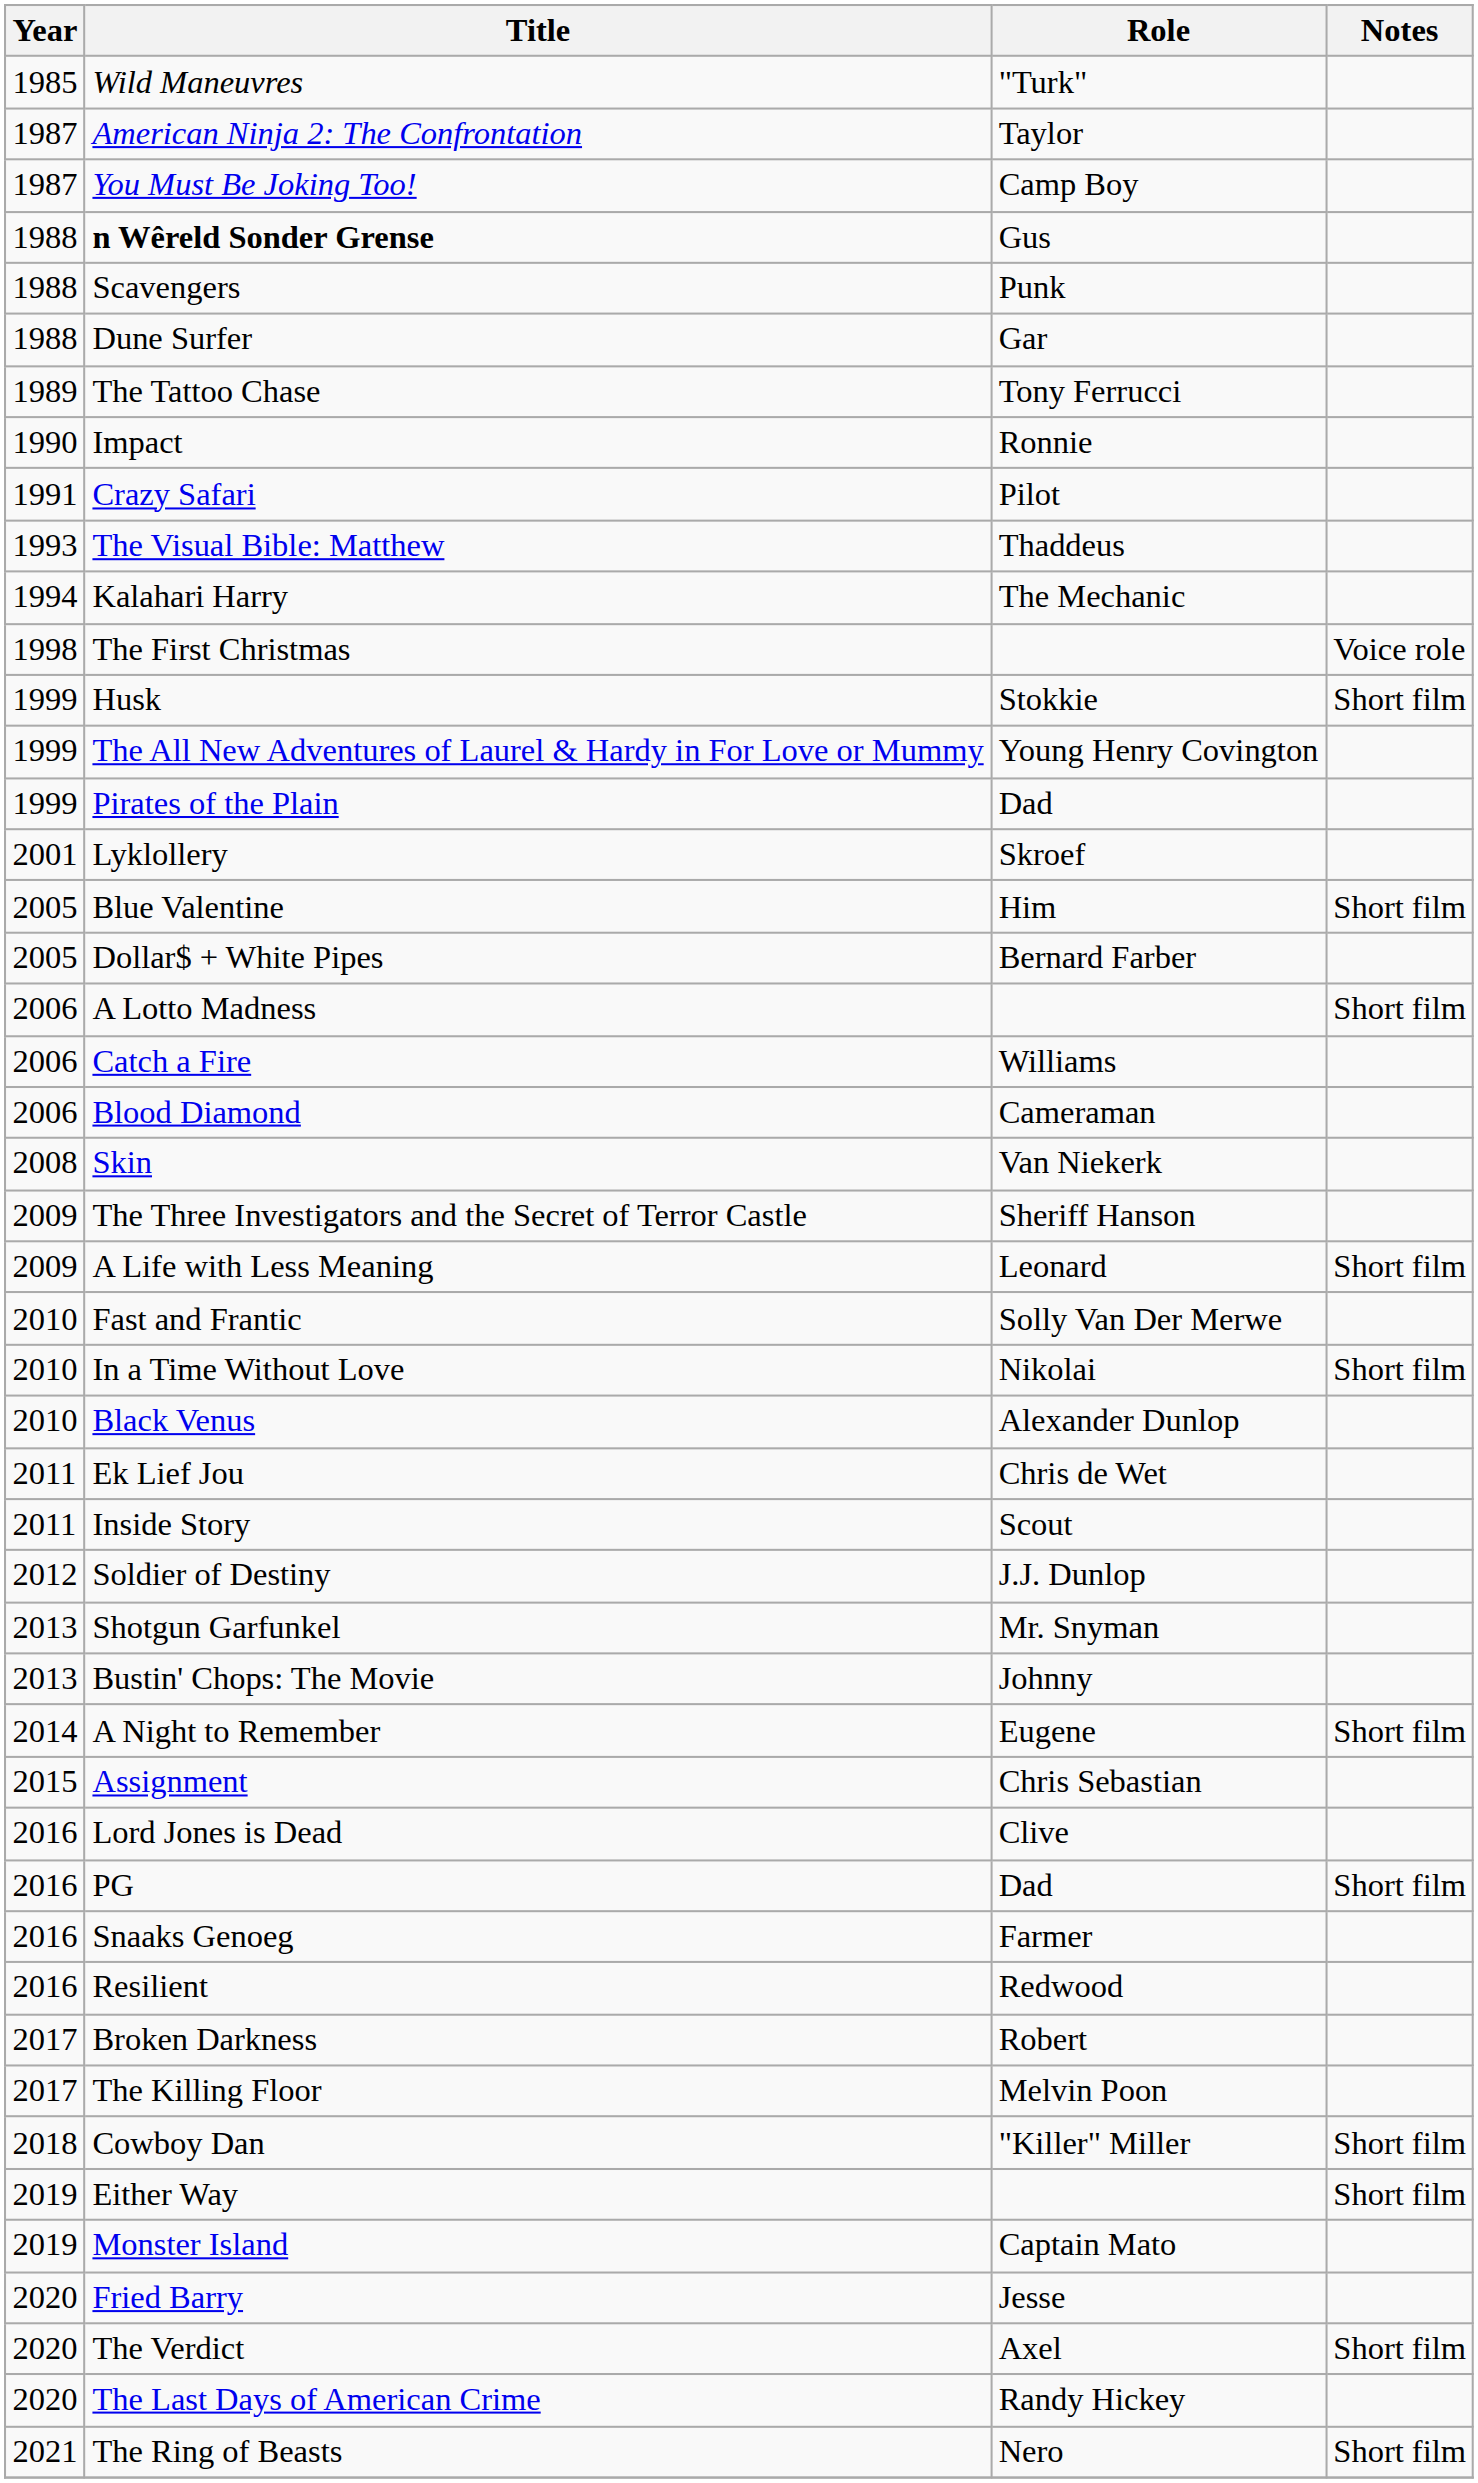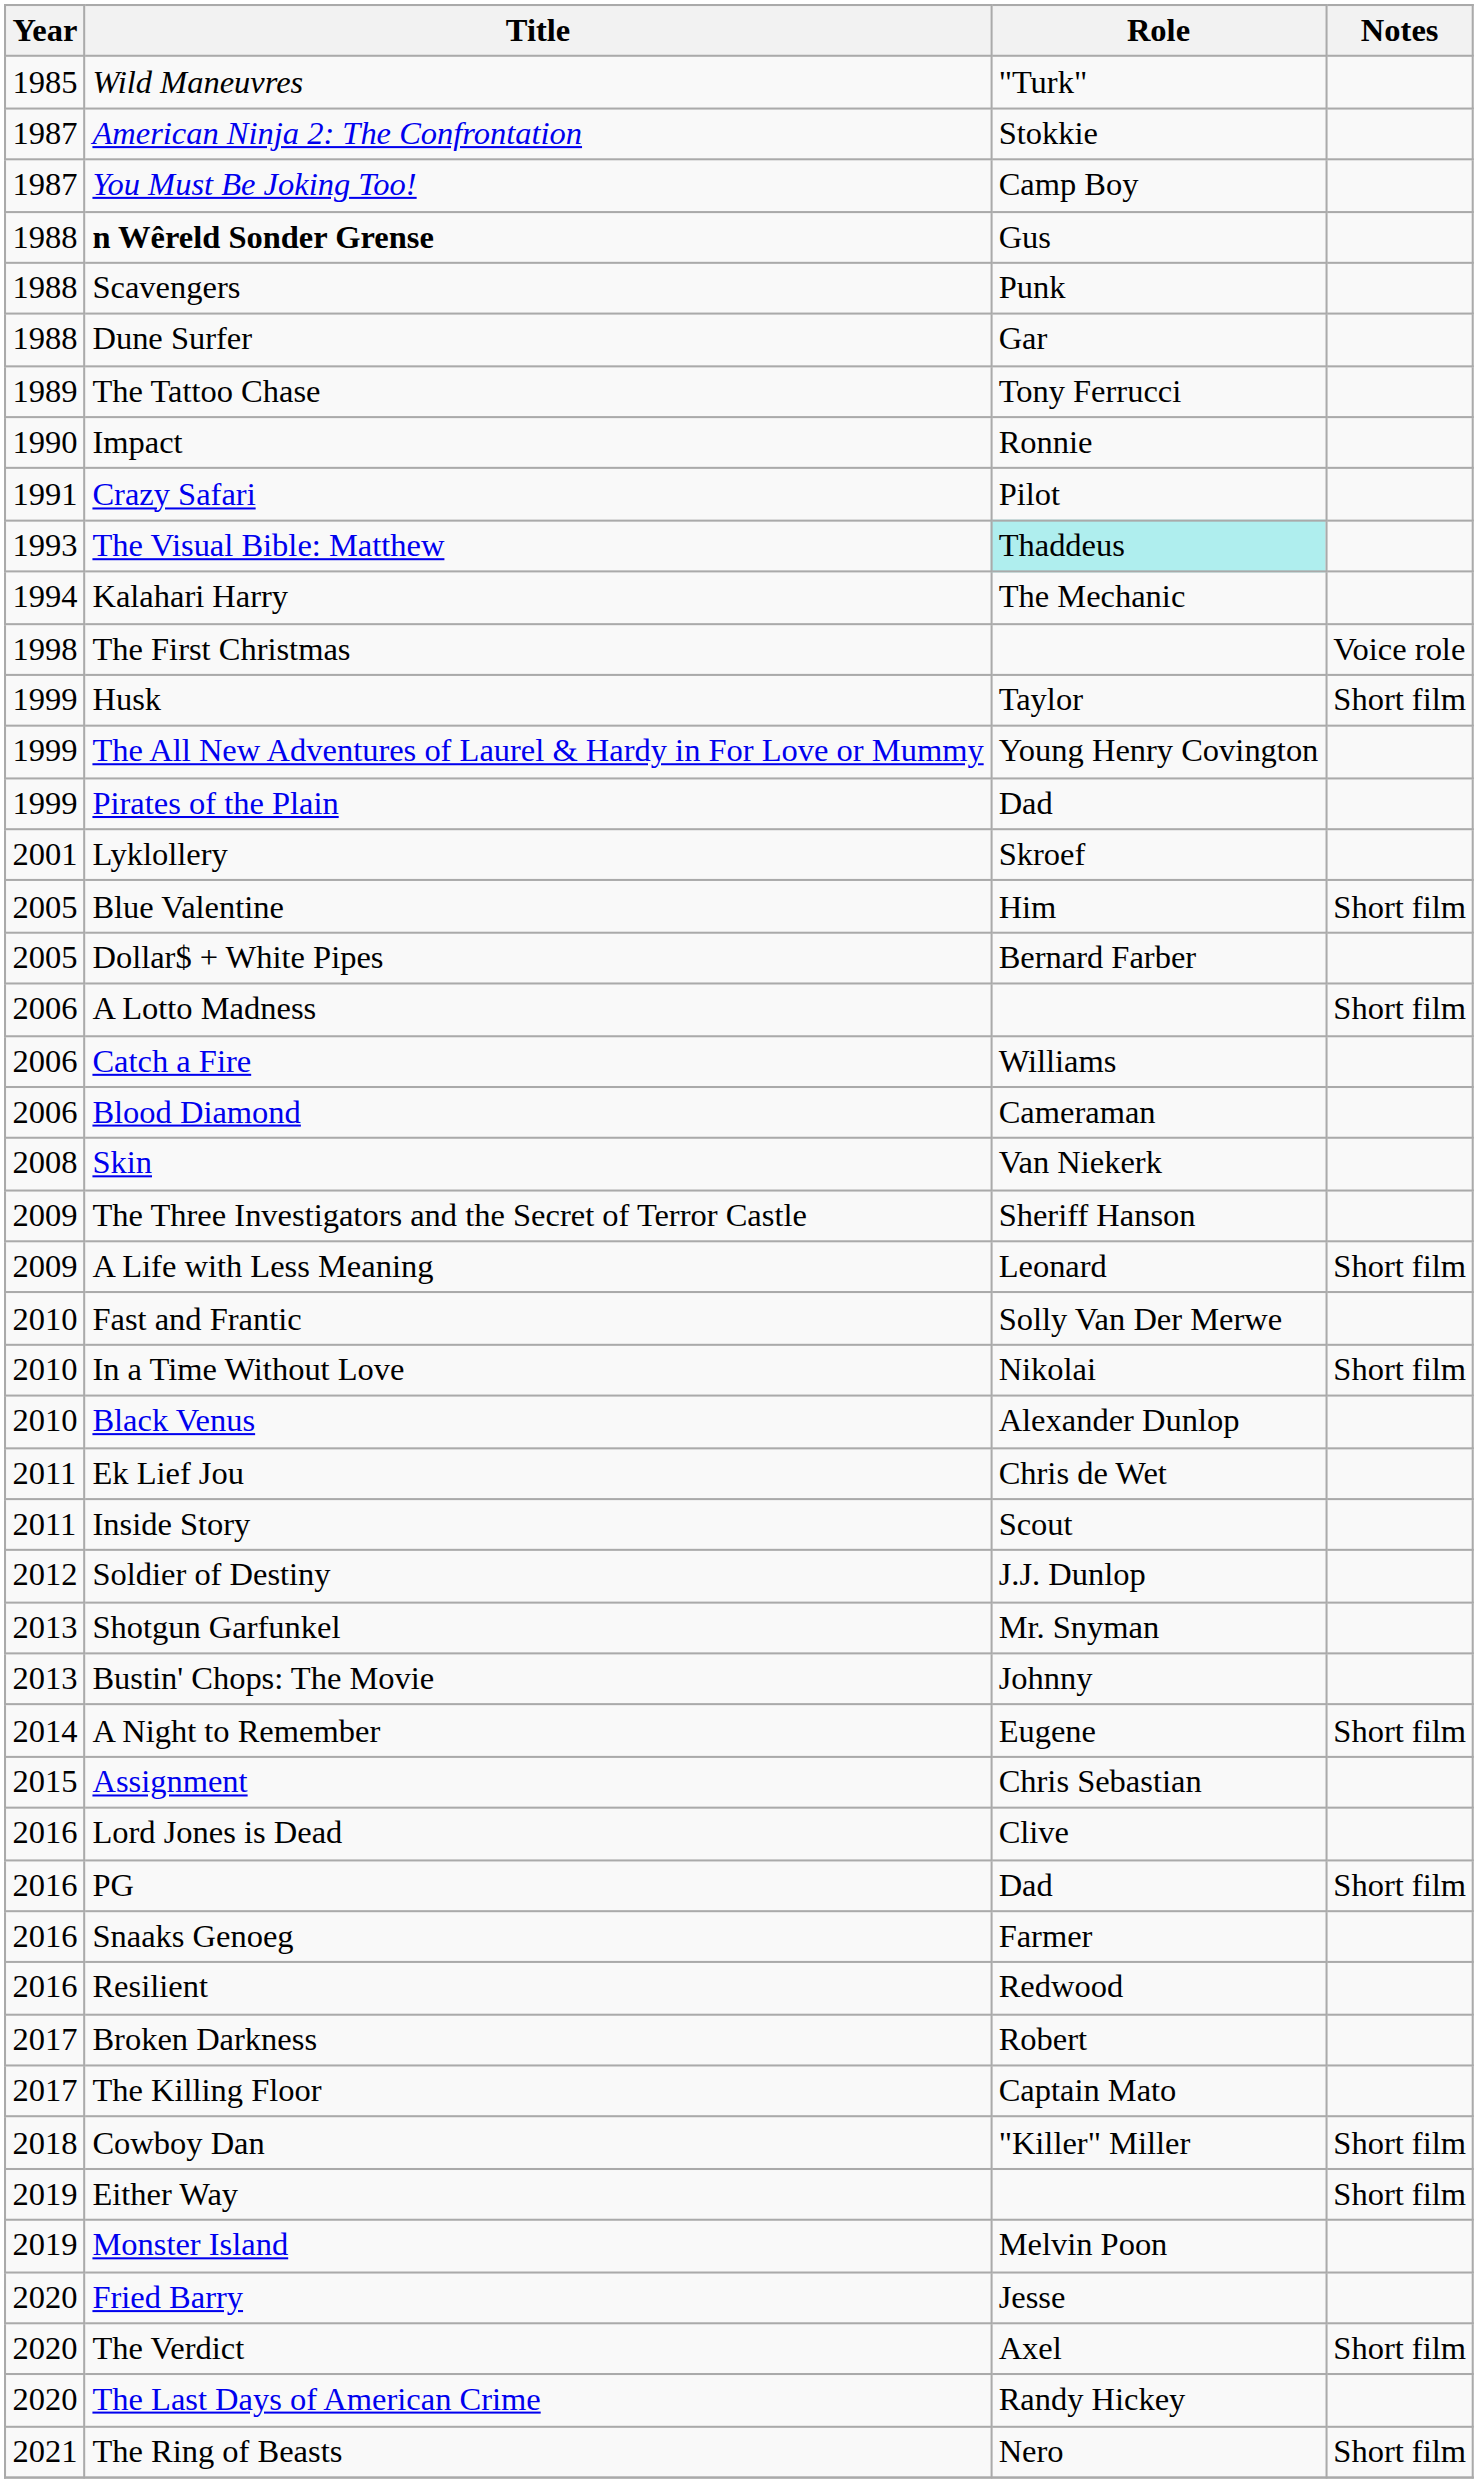 <table class="wikitable sortable">
 <tr>
 <th>Year</th>
 <th>Title</th>
 <th>Role</th>
 <th class="unsortable">Notes</th>
 </tr>
 <tr>
 <td>1985</td>
 <td><em>Wild Maneuvres</em></td>
 <td>"Turk"</td>
 <td></td>
 </tr>
 <tr>
 <td>1987</td>
 <td><em><a href='#'>American Ninja 2: The Confrontation</a></em></td>
-<td>Taylor</td>
+<td>Stokkie</td>
 <td></td>
 </tr>
 <tr>
 <td>1987</td>
 <td><em><a href='#'>You Must Be Joking Too!</a></em></td>
 <td>Camp Boy</td>
 <td></td>
 </tr>
 <tr>
 <td>1988</td>
 <td><strong>n Wêreld Sonder Grense<em></td>
 <td>Gus</td>
 <td></td>
 </tr>
 <tr>
 <td>1988</td>
 <td></em>Scavengers<em></td>
 <td>Punk</td>
 <td></td>
 </tr>
 <tr>
 <td>1988</td>
 <td></em>Dune Surfer<em></td>
 <td>Gar</td>
 <td></td>
 </tr>
 <tr>
 <td>1989</td>
 <td></em>The Tattoo Chase<em></td>
 <td>Tony Ferrucci</td>
 <td></td>
 </tr>
 <tr>
 <td>1990</td>
 <td></em>Impact<em></td>
 <td>Ronnie</td>
 <td></td>
 </tr>
 <tr>
 <td>1991</td>
 <td></em><a href='#'>Crazy Safari</a><em></td>
 <td>Pilot</td>
 <td></td>
 </tr>
 <tr>
 <td>1993</td>
 <td></em><a href='#'>The Visual Bible: Matthew</a><em></td>
-<td>Thaddeus</td>
+<td style="background: paleturquoise;">Thaddeus</td>
 <td></td>
 </tr>
 <tr>
 <td>1994</td>
 <td></em>Kalahari Harry<em></td>
 <td>The Mechanic</td>
 <td></td>
 </tr>
 <tr>
 <td>1998</td>
 <td></em>The First Christmas<em></td>
 <td></td>
 <td>Voice role</td>
 </tr>
 <tr>
 <td>1999</td>
 <td></em>Husk<em></td>
-<td>Stokkie</td>
+<td>Taylor</td>
 <td>Short film</td>
 </tr>
 <tr>
 <td>1999</td>
 <td></em><a href='#'>The All New Adventures of Laurel & Hardy in For Love or Mummy</a><em></td>
 <td>Young Henry Covington</td>
 <td></td>
 </tr>
 <tr>
 <td>1999</td>
 <td></em><a href='#'>Pirates of the Plain</a><em></td>
 <td>Dad</td>
 <td></td>
 </tr>
 <tr>
 <td>2001</td>
 <td></em>Lyklollery<em></td>
 <td>Skroef</td>
 <td></td>
 </tr>
 <tr>
 <td>2005</td>
 <td></em>Blue Valentine<em></td>
 <td>Him</td>
 <td>Short film</td>
 </tr>
 <tr>
 <td>2005</td>
 <td></em>Dollar$ + White Pipes<em></td>
 <td>Bernard Farber</td>
 <td></td>
 </tr>
 <tr>
 <td>2006</td>
 <td></em>A Lotto Madness<em></td>
 <td></td>
 <td>Short film</td>
 </tr>
 <tr>
 <td>2006</td>
 <td></em><a href='#'>Catch a Fire</a><em></td>
 <td>Williams</td>
 <td></td>
 </tr>
 <tr>
 <td>2006</td>
 <td></em><a href='#'>Blood Diamond</a><em></td>
 <td>Cameraman</td>
 <td></td>
 </tr>
 <tr>
 <td>2008</td>
 <td></em><a href='#'>Skin</a><em></td>
 <td>Van Niekerk</td>
 <td></td>
 </tr>
 <tr>
 <td>2009</td>
 <td></em>The Three Investigators and the Secret of Terror Castle<em></td>
 <td>Sheriff Hanson</td>
 <td></td>
 </tr>
 <tr>
 <td>2009</td>
 <td></em>A Life with Less Meaning<em></td>
 <td>Leonard</td>
 <td>Short film</td>
 </tr>
 <tr>
 <td>2010</td>
 <td></em>Fast and Frantic<em></td>
 <td>Solly Van Der Merwe</td>
 <td></td>
 </tr>
 <tr>
 <td>2010</td>
 <td></em>In a Time Without Love<em></td>
 <td>Nikolai</td>
 <td>Short film</td>
 </tr>
 <tr>
 <td>2010</td>
 <td></em><a href='#'>Black Venus</a><em></td>
 <td>Alexander Dunlop</td>
 <td></td>
 </tr>
 <tr>
 <td>2011</td>
 <td></em>Ek Lief Jou<em></td>
 <td>Chris de Wet</td>
 <td></td>
 </tr>
 <tr>
 <td>2011</td>
 <td></em>Inside Story<em></td>
 <td>Scout</td>
 <td></td>
 </tr>
 <tr>
 <td>2012</td>
 <td></em>Soldier of Destiny<em></td>
 <td>J.J. Dunlop</td>
 <td></td>
 </tr>
 <tr>
 <td>2013</td>
 <td></em>Shotgun Garfunkel<em></td>
 <td>Mr. Snyman</td>
 <td></td>
 </tr>
 <tr>
 <td>2013</td>
 <td></em>Bustin' Chops: The Movie<em></td>
 <td>Johnny</td>
 <td></td>
 </tr>
 <tr>
 <td>2014</td>
 <td></em>A Night to Remember<em></td>
 <td>Eugene</td>
 <td>Short film</td>
 </tr>
 <tr>
 <td>2015</td>
 <td></em><a href='#'>Assignment</a><em></td>
 <td>Chris Sebastian</td>
 <td></td>
 </tr>
 <tr>
 <td>2016</td>
 <td></em>Lord Jones is Dead<em></td>
 <td>Clive</td>
 <td></td>
 </tr>
 <tr>
 <td>2016</td>
 <td></em>PG<em></td>
 <td>Dad</td>
 <td>Short film</td>
 </tr>
 <tr>
 <td>2016</td>
 <td></em>Snaaks Genoeg<em></td>
 <td>Farmer</td>
 <td></td>
 </tr>
 <tr>
 <td>2016</td>
 <td></em>Resilient<em></td>
 <td>Redwood</td>
 <td></td>
 </tr>
 <tr>
 <td>2017</td>
 <td></em>Broken Darkness<em></td>
 <td>Robert</td>
 <td></td>
 </tr>
 <tr>
 <td>2017</td>
 <td></em>The Killing Floor<em></td>
-<td>Melvin Poon</td>
+<td>Captain Mato</td>
 <td></td>
 </tr>
 <tr>
 <td>2018</td>
 <td></em>Cowboy Dan<em></td>
 <td>"Killer" Miller</td>
 <td>Short film</td>
 </tr>
 <tr>
 <td>2019</td>
 <td></em>Either Way<em></td>
 <td></td>
 <td>Short film</td>
 </tr>
 <tr>
 <td>2019</td>
 <td></em><a href='#'>Monster Island</a><em></td>
-<td>Captain Mato</td>
+<td>Melvin Poon</td>
 <td></td>
 </tr>
 <tr>
 <td>2020</td>
 <td></em><a href='#'>Fried Barry</a><em></td>
 <td>Jesse</td>
 <td></td>
 </tr>
 <tr>
 <td>2020</td>
 <td></em>The Verdict<em></td>
 <td>Axel</td>
 <td>Short film</td>
 </tr>
 <tr>
 <td>2020</td>
 <td></em><a href='#'>The Last Days of American Crime</a><em></td>
 <td>Randy Hickey</td>
 <td></td>
 </tr>
 <tr>
 <td>2021</td>
 <td></em>The Ring of Beasts<em></td>
 <td>Nero</td>
 <td>Short film</td>
 </tr>
 <tr>
 </tr>
 </table>
